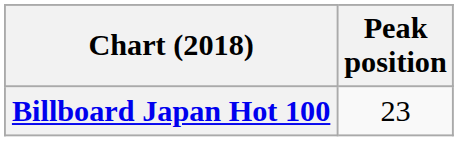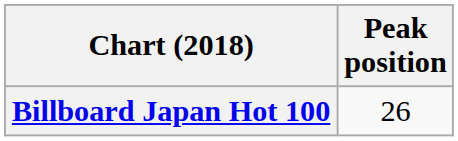 <table class="wikitable plainrowheaders" style="text-align:center;">
 <tr>
 <th>Chart (2018)</th>
 <th>Peak<br>position</th>
 </tr>
 <tr>
 <th scope="row"><a href='#'>Billboard Japan Hot 100</a></th>
-<td>23</td>
+<td>26</td>
 </tr>
 </table>
